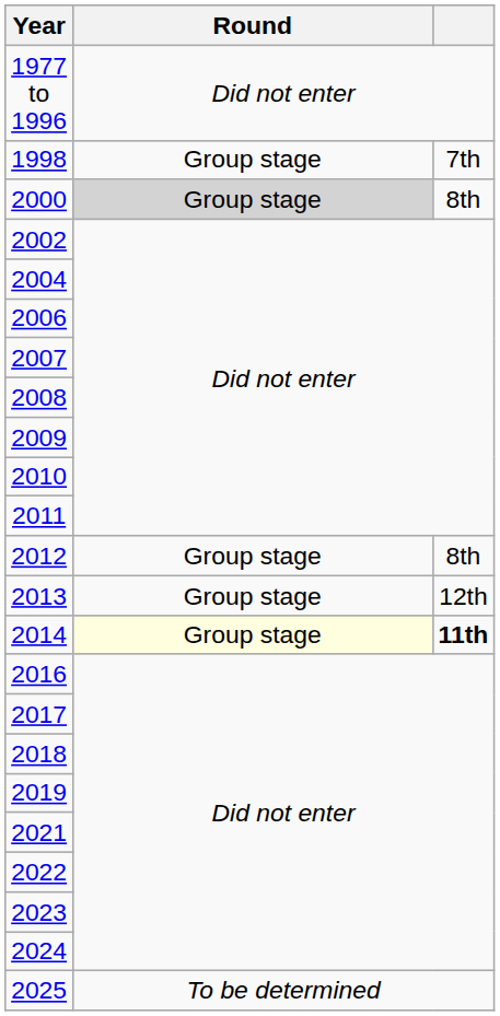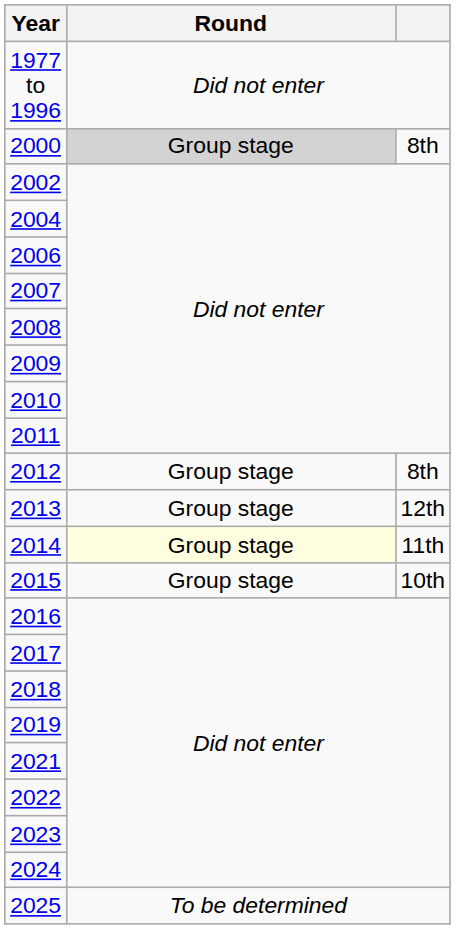 <table class="wikitable" style="text-align: center; font-size:90%">
 <tr>
 <th>Year</th>
 <th style="width:200px">Round</th>
 <th></th>
 </tr>
 <tr>
 <td><a href='#'>1977</a><br>to<br><a href='#'>1996</a></td>
 <td colspan="2"><em>Did not enter</em></td>
-</tr>
-<tr>
-<td><a href='#'>1998</a></td>
-<td>Group stage</td>
-<td>7th</td>
 </tr>
 <tr>
 <td><a href='#'>2000</a></td>
 <td style="background: lightgrey;">Group stage</td>
 <td>8th</td>
 </tr>
 <tr>
 <td><a href='#'>2002</a></td>
 <td colspan="2" rowspan="8"><em>Did not enter</em></td>
 </tr>
 <tr>
 <td><a href='#'>2004</a></td>
 </tr>
 <tr>
 <td><a href='#'>2006</a></td>
 </tr>
 <tr>
 <td><a href='#'>2007</a></td>
 </tr>
 <tr>
 <td><a href='#'>2008</a></td>
 </tr>
 <tr>
 <td><a href='#'>2009</a></td>
 </tr>
 <tr>
 <td><a href='#'>2010</a></td>
 </tr>
 <tr>
 <td><a href='#'>2011</a></td>
 </tr>
 <tr>
 <td><a href='#'>2012</a></td>
 <td>Group stage</td>
 <td>8th</td>
 </tr>
 <tr>
 <td><a href='#'>2013</a></td>
 <td>Group stage</td>
 <td>12th</td>
 </tr>
 <tr>
 <td><a href='#'>2014</a></td>
 <td style="background: lightyellow;">Group stage</td>
-<td><strong>11th</strong></td>
+<td>11th</td>
+</tr>
+<tr>
+<td><a href='#'>2015</a></td>
+<td>Group stage</td>
+<td>10th</td>
 </tr>
 <tr>
 <td><a href='#'>2016</a></td>
 <td colspan="2" rowspan="8"><em>Did not enter</em></td>
 </tr>
 <tr>
 <td><a href='#'>2017</a></td>
 </tr>
 <tr>
 <td><a href='#'>2018</a></td>
 </tr>
 <tr>
 <td><a href='#'>2019</a></td>
 </tr>
 <tr>
 <td><a href='#'>2021</a></td>
 </tr>
 <tr>
 <td><a href='#'>2022</a></td>
 </tr>
 <tr>
 <td><a href='#'>2023</a></td>
 </tr>
 <tr>
 <td><a href='#'>2024</a></td>
 </tr>
 <tr>
 <td><a href='#'>2025</a></td>
 <td colspan="2"><em>To be determined</em></td>
 </tr>
 </table>
